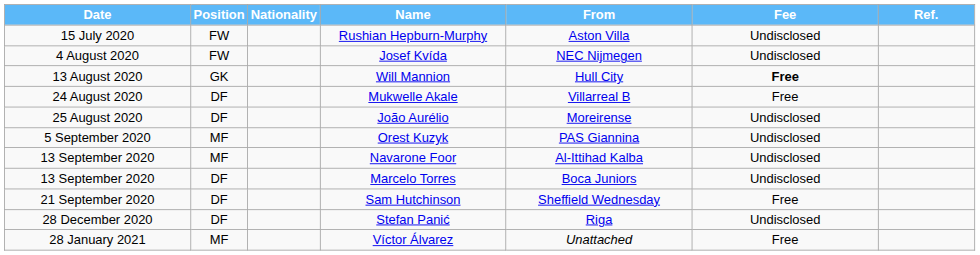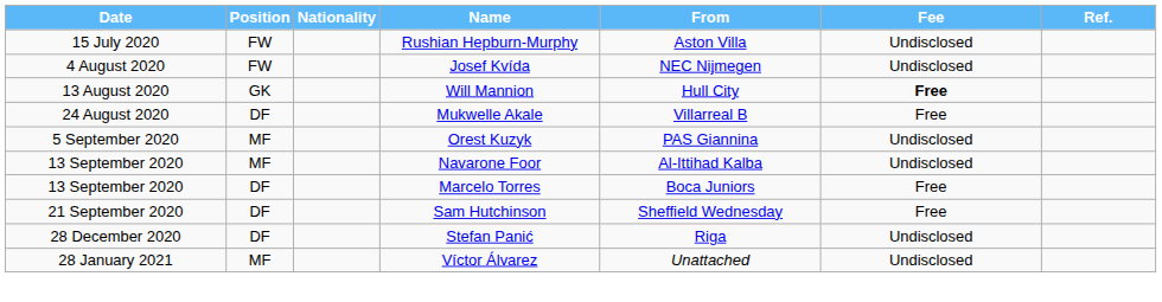 <table class="wikitable"  style="text-align:center; font-size:90%; ">
 <tr>
 <th style="background:#5BB8F8; color:white; width:200px;">Date</th>
 <th style="background:#5BB8F8; color:white; width:50px;">Position</th>
 <th style="background:#5BB8F8; color:white; width:50px;">Nationality</th>
 <th style="background:#5BB8F8; color:white; width:200px;">Name</th>
 <th style="background:#5BB8F8; color:white; width:200px;">From</th>
 <th style="background:#5BB8F8; color:white; width:200px;">Fee</th>
 <th style="background:#5BB8F8; color:white; width:100px;">Ref.</th>
 </tr>
 <tr>
 <td>15 July 2020</td>
 <td>FW</td>
 <td></td>
 <td><a href='#'>Rushian Hepburn-Murphy</a></td>
 <td><a href='#'>Aston Villa</a></td>
 <td>Undisclosed</td>
 <td></td>
 </tr>
 <tr>
 <td>4 August 2020</td>
 <td>FW</td>
 <td></td>
 <td><a href='#'>Josef Kvída</a></td>
 <td><a href='#'>NEC Nijmegen</a></td>
 <td>Undisclosed</td>
 <td></td>
 </tr>
 <tr>
 <td>13 August 2020</td>
 <td>GK</td>
 <td></td>
 <td><a href='#'>Will Mannion</a></td>
 <td><a href='#'>Hull City</a></td>
 <td><strong>Free</strong></td>
 <td></td>
 </tr>
 <tr>
 <td>24 August 2020</td>
 <td>DF</td>
 <td></td>
 <td><a href='#'>Mukwelle Akale</a></td>
 <td><a href='#'>Villarreal B</a></td>
 <td>Free</td>
 <td></td>
 </tr>
 <tr>
-<td>25 August 2020</td>
-<td>DF</td>
-<td></td>
-<td><a href='#'>João Aurélio</a></td>
-<td><a href='#'>Moreirense</a></td>
-<td>Undisclosed</td>
-<td></td>
-</tr>
-<tr>
 <td>5 September 2020</td>
 <td>MF</td>
 <td></td>
 <td><a href='#'>Orest Kuzyk</a></td>
 <td><a href='#'>PAS Giannina</a></td>
 <td>Undisclosed</td>
 <td></td>
 </tr>
 <tr>
 <td>13 September 2020</td>
 <td>MF</td>
 <td></td>
 <td><a href='#'>Navarone Foor</a></td>
 <td><a href='#'>Al-Ittihad Kalba</a></td>
 <td>Undisclosed</td>
 <td></td>
 </tr>
 <tr>
 <td>13 September 2020</td>
 <td>DF</td>
 <td></td>
 <td><a href='#'>Marcelo Torres</a></td>
 <td><a href='#'>Boca Juniors</a></td>
-<td>Undisclosed</td>
+<td>Free</td>
 <td></td>
 </tr>
 <tr>
 <td>21 September 2020</td>
 <td>DF</td>
 <td></td>
 <td><a href='#'>Sam Hutchinson</a></td>
 <td><a href='#'>Sheffield Wednesday</a></td>
 <td>Free</td>
 <td></td>
 </tr>
 <tr>
 <td>28 December 2020</td>
 <td>DF</td>
 <td></td>
 <td><a href='#'>Stefan Panić</a></td>
 <td><a href='#'>Riga</a></td>
 <td>Undisclosed</td>
 <td></td>
 </tr>
 <tr>
 <td>28 January 2021</td>
 <td>MF</td>
 <td></td>
 <td><a href='#'>Víctor Álvarez</a></td>
 <td><em>Unattached</em></td>
-<td>Free</td>
+<td>Undisclosed</td>
 <td></td>
 </tr>
 </table>
